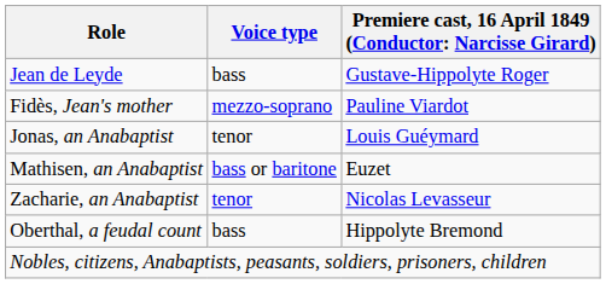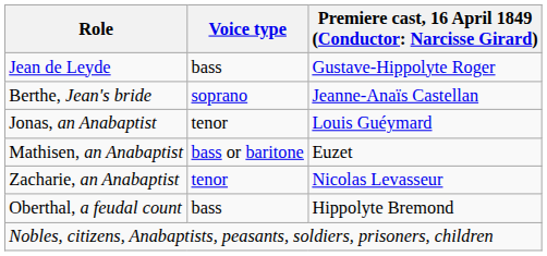 <table class="wikitable">
 <tr>
 <th>Role</th>
 <th><a href='#'>Voice type</a></th>
 <th>Premiere cast, 16 April 1849<br>(<a href='#'>Conductor</a>: <a href='#'>Narcisse Girard</a>)</th>
 </tr>
 <tr>
 <td><a href='#'>Jean de Leyde</a></td>
 <td>bass</td>
 <td><a href='#'>Gustave-Hippolyte Roger</a></td>
 </tr>
 <tr>
-<td>Fidès, <em>Jean's mother</em></td>
-<td><a href='#'>mezzo-soprano</a></td>
-<td><a href='#'>Pauline Viardot</a></td>
+<td>Berthe, <em>Jean's bride</em></td>
+<td><a href='#'>soprano</a></td>
+<td><a href='#'>Jeanne-Anaïs Castellan</a></td>
 </tr>
 <tr>
 <td>Jonas, <em>an Anabaptist</em></td>
 <td>tenor</td>
 <td><a href='#'>Louis Guéymard</a></td>
 </tr>
 <tr>
 <td>Mathisen, <em>an Anabaptist</em></td>
 <td><a href='#'>bass</a> or <a href='#'>baritone</a></td>
 <td>Euzet</td>
 </tr>
 <tr>
 <td>Zacharie, <em>an Anabaptist</em></td>
 <td><a href='#'>tenor</a></td>
 <td><a href='#'>Nicolas Levasseur</a></td>
 </tr>
 <tr>
 <td>Oberthal, <em>a feudal count</em></td>
 <td>bass</td>
 <td>Hippolyte Bremond</td>
 </tr>
 <tr>
 <td colspan="3"><em>Nobles, citizens, Anabaptists, peasants, soldiers, prisoners, children</em></td>
 </tr>
 </table>
